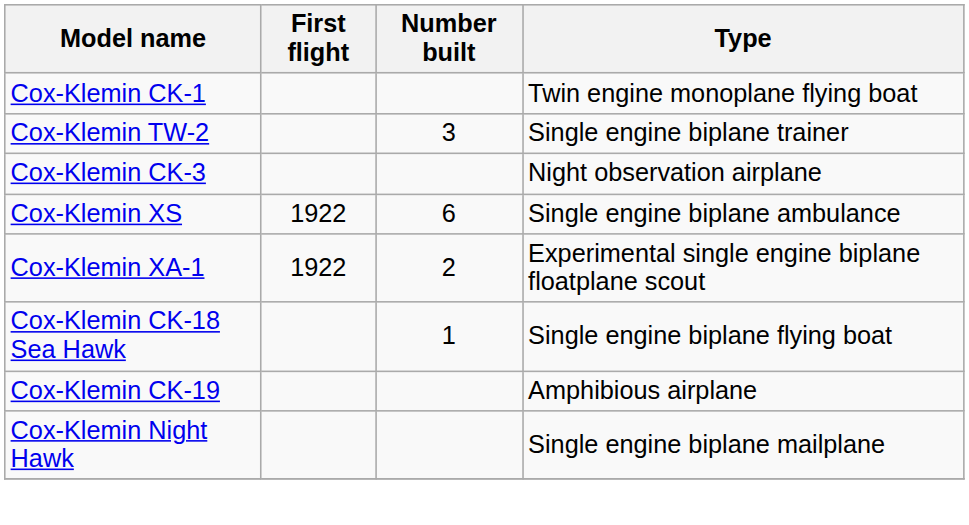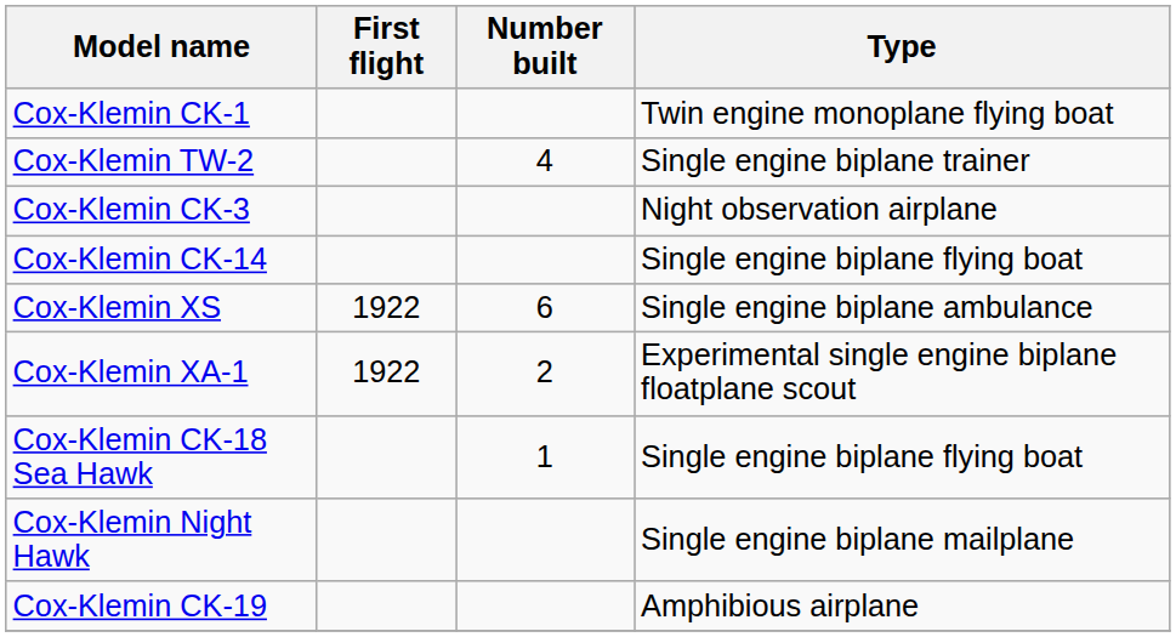 <table class="wikitable sortable">
 <tr>
 <th>Model name</th>
 <th>First flight</th>
 <th>Number built</th>
 <th>Type</th>
 </tr>
 <tr>
 <td align=left><a href='#'>Cox-Klemin CK-1</a></td>
 <td align=center></td>
 <td align=center></td>
 <td align=left>Twin engine monoplane flying boat</td>
 </tr>
 <tr>
 <td align=left><a href='#'>Cox-Klemin TW-2</a></td>
 <td align=center></td>
-<td align=center>3</td>
+<td align=center>4</td>
 <td align=left>Single engine biplane trainer</td>
 </tr>
 <tr>
 <td align=left><a href='#'>Cox-Klemin CK-3</a></td>
 <td align=center></td>
 <td align=center></td>
 <td align=left>Night observation airplane</td>
+</tr>
+<tr>
+<td align=left><a href='#'>Cox-Klemin CK-14</a></td>
+<td align=center></td>
+<td align=center></td>
+<td align=left>Single engine biplane flying boat</td>
 </tr>
 <tr>
 <td align=left><a href='#'>Cox-Klemin XS</a></td>
 <td align=center>1922</td>
 <td align=center>6</td>
 <td align=left>Single engine biplane ambulance</td>
 </tr>
 <tr>
 <td align=left><a href='#'>Cox-Klemin XA-1</a></td>
 <td align=center>1922</td>
 <td align=center>2</td>
 <td align=left>Experimental single engine biplane floatplane scout</td>
 </tr>
 <tr>
 <td align=left><a href='#'>Cox-Klemin CK-18 Sea Hawk</a></td>
 <td align=center></td>
 <td align=center>1</td>
 <td align=left>Single engine biplane flying boat</td>
 </tr>
 <tr>
+<td align=left><a href='#'>Cox-Klemin Night Hawk</a></td>
+<td align=center></td>
+<td align=center></td>
+<td align=left>Single engine biplane mailplane</td>
+</tr>
+<tr>
 <td align=left><a href='#'>Cox-Klemin CK-19</a></td>
 <td align=center></td>
 <td align=center></td>
 <td align=left>Amphibious airplane</td>
 </tr>
 <tr>
-<td align=left><a href='#'>Cox-Klemin Night Hawk</a></td>
-<td align=center></td>
-<td align=center></td>
-<td align=left>Single engine biplane mailplane</td>
-</tr>
-<tr>
 </tr>
 </table>
